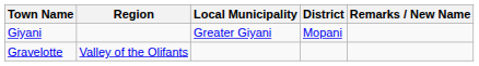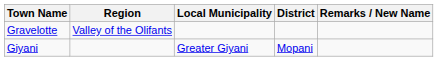 <table class="wikitable sortable" style="font-size: 95%;">
 <tr>
 <th>Town Name</th>
 <th>Region</th>
 <th>Local Municipality</th>
 <th>District</th>
 <th>Remarks / New Name</th>
 </tr>
 <tr>
+<td><a href='#'>Gravelotte</a></td>
+<td><a href='#'>Valley of the Olifants</a></td>
+<td></td>
+<td></td>
+<td></td>
+</tr>
+<tr>
 <td><a href='#'>Giyani</a></td>
 <td></td>
 <td><a href='#'>Greater Giyani</a></td>
 <td><a href='#'>Mopani</a></td>
 <td></td>
 </tr>
-<tr>
-<td><a href='#'>Gravelotte</a></td>
-<td><a href='#'>Valley of the Olifants</a></td>
-<td></td>
-<td></td>
-<td></td>
-</tr>
 </table>
